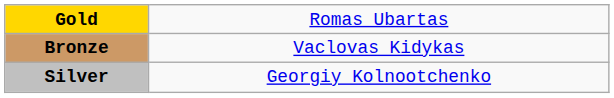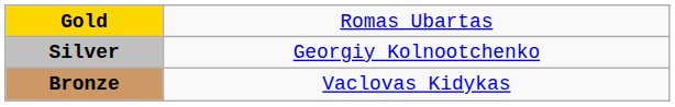 <table class="wikitable" style="text-align:center; " width="35%">
 <tr>
 <td bgcolor="gold"><strong>Gold</strong></td>
 <td><a href='#'>Romas Ubartas</a><br>  <small><em></em></small></td>
 </tr>
 <tr>
+<td bgcolor="silver"><strong>Silver</strong></td>
+<td><a href='#'>Georgiy Kolnootchenko</a><br>  <small><em></em></small></td>
+</tr>
+<tr>
 <td bgcolor="CC9966"><strong>Bronze</strong></td>
 <td><a href='#'>Vaclovas Kidykas</a><br>  <small><em></em></small></td>
 </tr>
-<tr>
-<td bgcolor="silver"><strong>Silver</strong></td>
-<td><a href='#'>Georgiy Kolnootchenko</a><br>  <small><em></em></small></td>
-</tr>
 </table>
